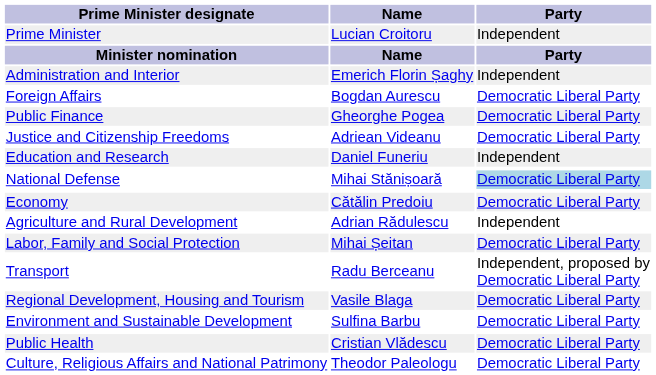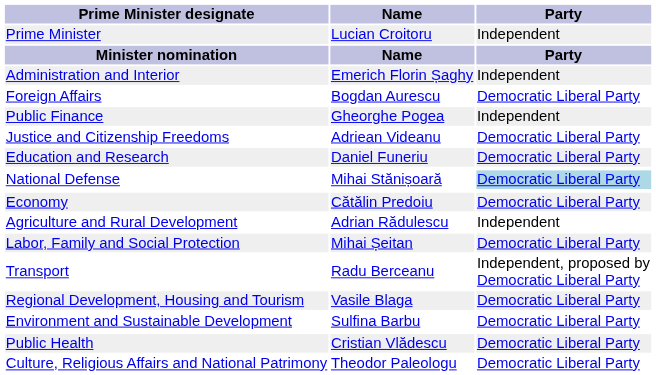 <table class="toccolours" style="margin-bottom: 1em; font-size: 100%;">
 <tr bgcolor="C0C0E0">
 <th>Prime Minister designate</th>
 <th>Name</th>
 <th>Party</th>
 </tr>
 <tr bgcolor="efefef">
 <td><a href='#'>Prime Minister</a></td>
 <td><a href='#'>Lucian Croitoru</a></td>
 <td>Independent</td>
 </tr>
 <tr bgcolor="C0C0E0">
 <th>Minister nomination</th>
 <th>Name</th>
 <th>Party</th>
 </tr>
 <tr bgcolor="efefef">
 <td><a href='#'>Administration and Interior</a></td>
 <td><a href='#'>Emerich Florin Șaghy</a></td>
 <td>Independent</td>
 </tr>
 <tr>
 <td><a href='#'>Foreign Affairs</a></td>
 <td><a href='#'>Bogdan Aurescu</a></td>
 <td><a href='#'>Democratic Liberal Party</a></td>
 </tr>
 <tr bgcolor="efefef">
 <td><a href='#'>Public Finance</a></td>
 <td><a href='#'>Gheorghe Pogea</a></td>
-<td><a href='#'>Democratic Liberal Party</a></td>
+<td>Independent</td>
 </tr>
 <tr>
 <td><a href='#'>Justice and Citizenship Freedoms</a></td>
 <td><a href='#'>Adriean Videanu</a></td>
 <td><a href='#'>Democratic Liberal Party</a></td>
 </tr>
 <tr bgcolor="efefef">
 <td><a href='#'>Education and Research</a></td>
 <td><a href='#'>Daniel Funeriu</a></td>
-<td>Independent</td>
+<td><a href='#'>Democratic Liberal Party</a></td>
 </tr>
 <tr bgcolor="efefef">
 </tr>
 <tr>
 <td><a href='#'>National Defense</a></td>
 <td><a href='#'>Mihai Stănișoară</a></td>
 <td style="background: lightblue;"><a href='#'>Democratic Liberal Party</a></td>
 </tr>
 <tr>
 </tr>
 <tr bgcolor="efefef">
 <td><a href='#'>Economy</a></td>
 <td><a href='#'>Cătălin Predoiu</a></td>
 <td><a href='#'>Democratic Liberal Party</a></td>
 </tr>
 <tr>
 <td><a href='#'>Agriculture and Rural Development</a></td>
 <td><a href='#'>Adrian Rădulescu</a></td>
 <td>Independent</td>
 </tr>
 <tr bgcolor="efefef">
 <td><a href='#'>Labor, Family and Social Protection</a></td>
 <td><a href='#'>Mihai Șeitan</a></td>
 <td><a href='#'>Democratic Liberal Party</a></td>
 </tr>
 <tr>
 <td><a href='#'>Transport</a></td>
 <td><a href='#'>Radu Berceanu</a></td>
 <td>Independent, proposed by<br><a href='#'>Democratic Liberal Party</a></td>
 </tr>
 <tr bgcolor="efefef">
 <td><a href='#'>Regional Development, Housing and Tourism</a></td>
 <td><a href='#'>Vasile Blaga</a></td>
 <td><a href='#'>Democratic Liberal Party</a></td>
 </tr>
 <tr>
 <td><a href='#'>Environment and Sustainable Development</a></td>
 <td><a href='#'>Sulfina Barbu</a></td>
 <td><a href='#'>Democratic Liberal Party</a></td>
 </tr>
 <tr>
 </tr>
 <tr bgcolor="efefef">
 <td><a href='#'>Public Health</a></td>
 <td><a href='#'>Cristian Vlădescu</a></td>
 <td><a href='#'>Democratic Liberal Party</a></td>
 </tr>
 <tr>
 <td><a href='#'>Culture, Religious Affairs and National Patrimony</a></td>
 <td><a href='#'>Theodor Paleologu</a></td>
 <td><a href='#'>Democratic Liberal Party</a></td>
 </tr>
 </table>
